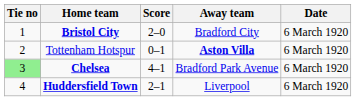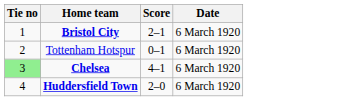 <table class="wikitable" style="text-align: center">
 <tr>
 <th>Tie no</th>
 <th>Home team</th>
 <th>Score</th>
-<th>Away team</th>
 <th>Date</th>
 </tr>
 <tr>
 <td>1</td>
 <td><strong><a href='#'>Bristol City</a></strong></td>
-<td>2–0</td>
-<td><a href='#'>Bradford City</a></td>
+<td>2–1</td>
 <td>6 March 1920</td>
 </tr>
 <tr>
 <td>2</td>
 <td><a href='#'>Tottenham Hotspur</a></td>
 <td>0–1</td>
-<td><strong><a href='#'>Aston Villa</a></strong></td>
 <td>6 March 1920</td>
 </tr>
 <tr>
 <td style="background: lightgreen;">3</td>
 <td><strong><a href='#'>Chelsea</a></strong></td>
 <td>4–1</td>
-<td><a href='#'>Bradford Park Avenue</a></td>
 <td>6 March 1920</td>
 </tr>
 <tr>
 <td>4</td>
 <td><strong><a href='#'>Huddersfield Town</a></strong></td>
-<td>2–1</td>
-<td><a href='#'>Liverpool</a></td>
+<td>2–0</td>
 <td>6 March 1920</td>
 </tr>
 </table>
